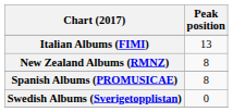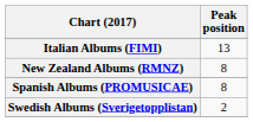 <table class="wikitable sortable plainrowheaders" style="text-align:center">
 <tr>
 <th scope="col">Chart (2017)</th>
 <th scope="col">Peak<br>position</th>
 </tr>
 <tr>
 </tr>
 <tr>
 </tr>
 <tr>
 </tr>
 <tr>
 </tr>
 <tr>
 </tr>
 <tr>
 </tr>
 <tr>
 </tr>
 <tr>
 </tr>
 <tr>
 </tr>
 <tr>
 </tr>
 <tr>
 </tr>
 <tr>
 </tr>
 <tr>
 </tr>
 <tr>
 <th scope="row">Italian Albums (<a href='#'>FIMI</a>)</th>
 <td>13</td>
 </tr>
 <tr>
 <th scope="row">New Zealand Albums (<a href='#'>RMNZ</a>)</th>
 <td>8</td>
 </tr>
 <tr>
 </tr>
 <tr>
 </tr>
 <tr>
 </tr>
 <tr>
 </tr>
 <tr>
 <th scope="row">Spanish Albums (<a href='#'>PROMUSICAE</a>)</th>
 <td>8</td>
 </tr>
 <tr>
 <th scope="row">Swedish Albums (<a href='#'>Sverigetopplistan</a>)</th>
-<td>0</td>
+<td>2</td>
 </tr>
 <tr>
 </tr>
 <tr>
 </tr>
 <tr>
 </tr>
 <tr>
 </tr>
 <tr>
 </tr>
 </table>
